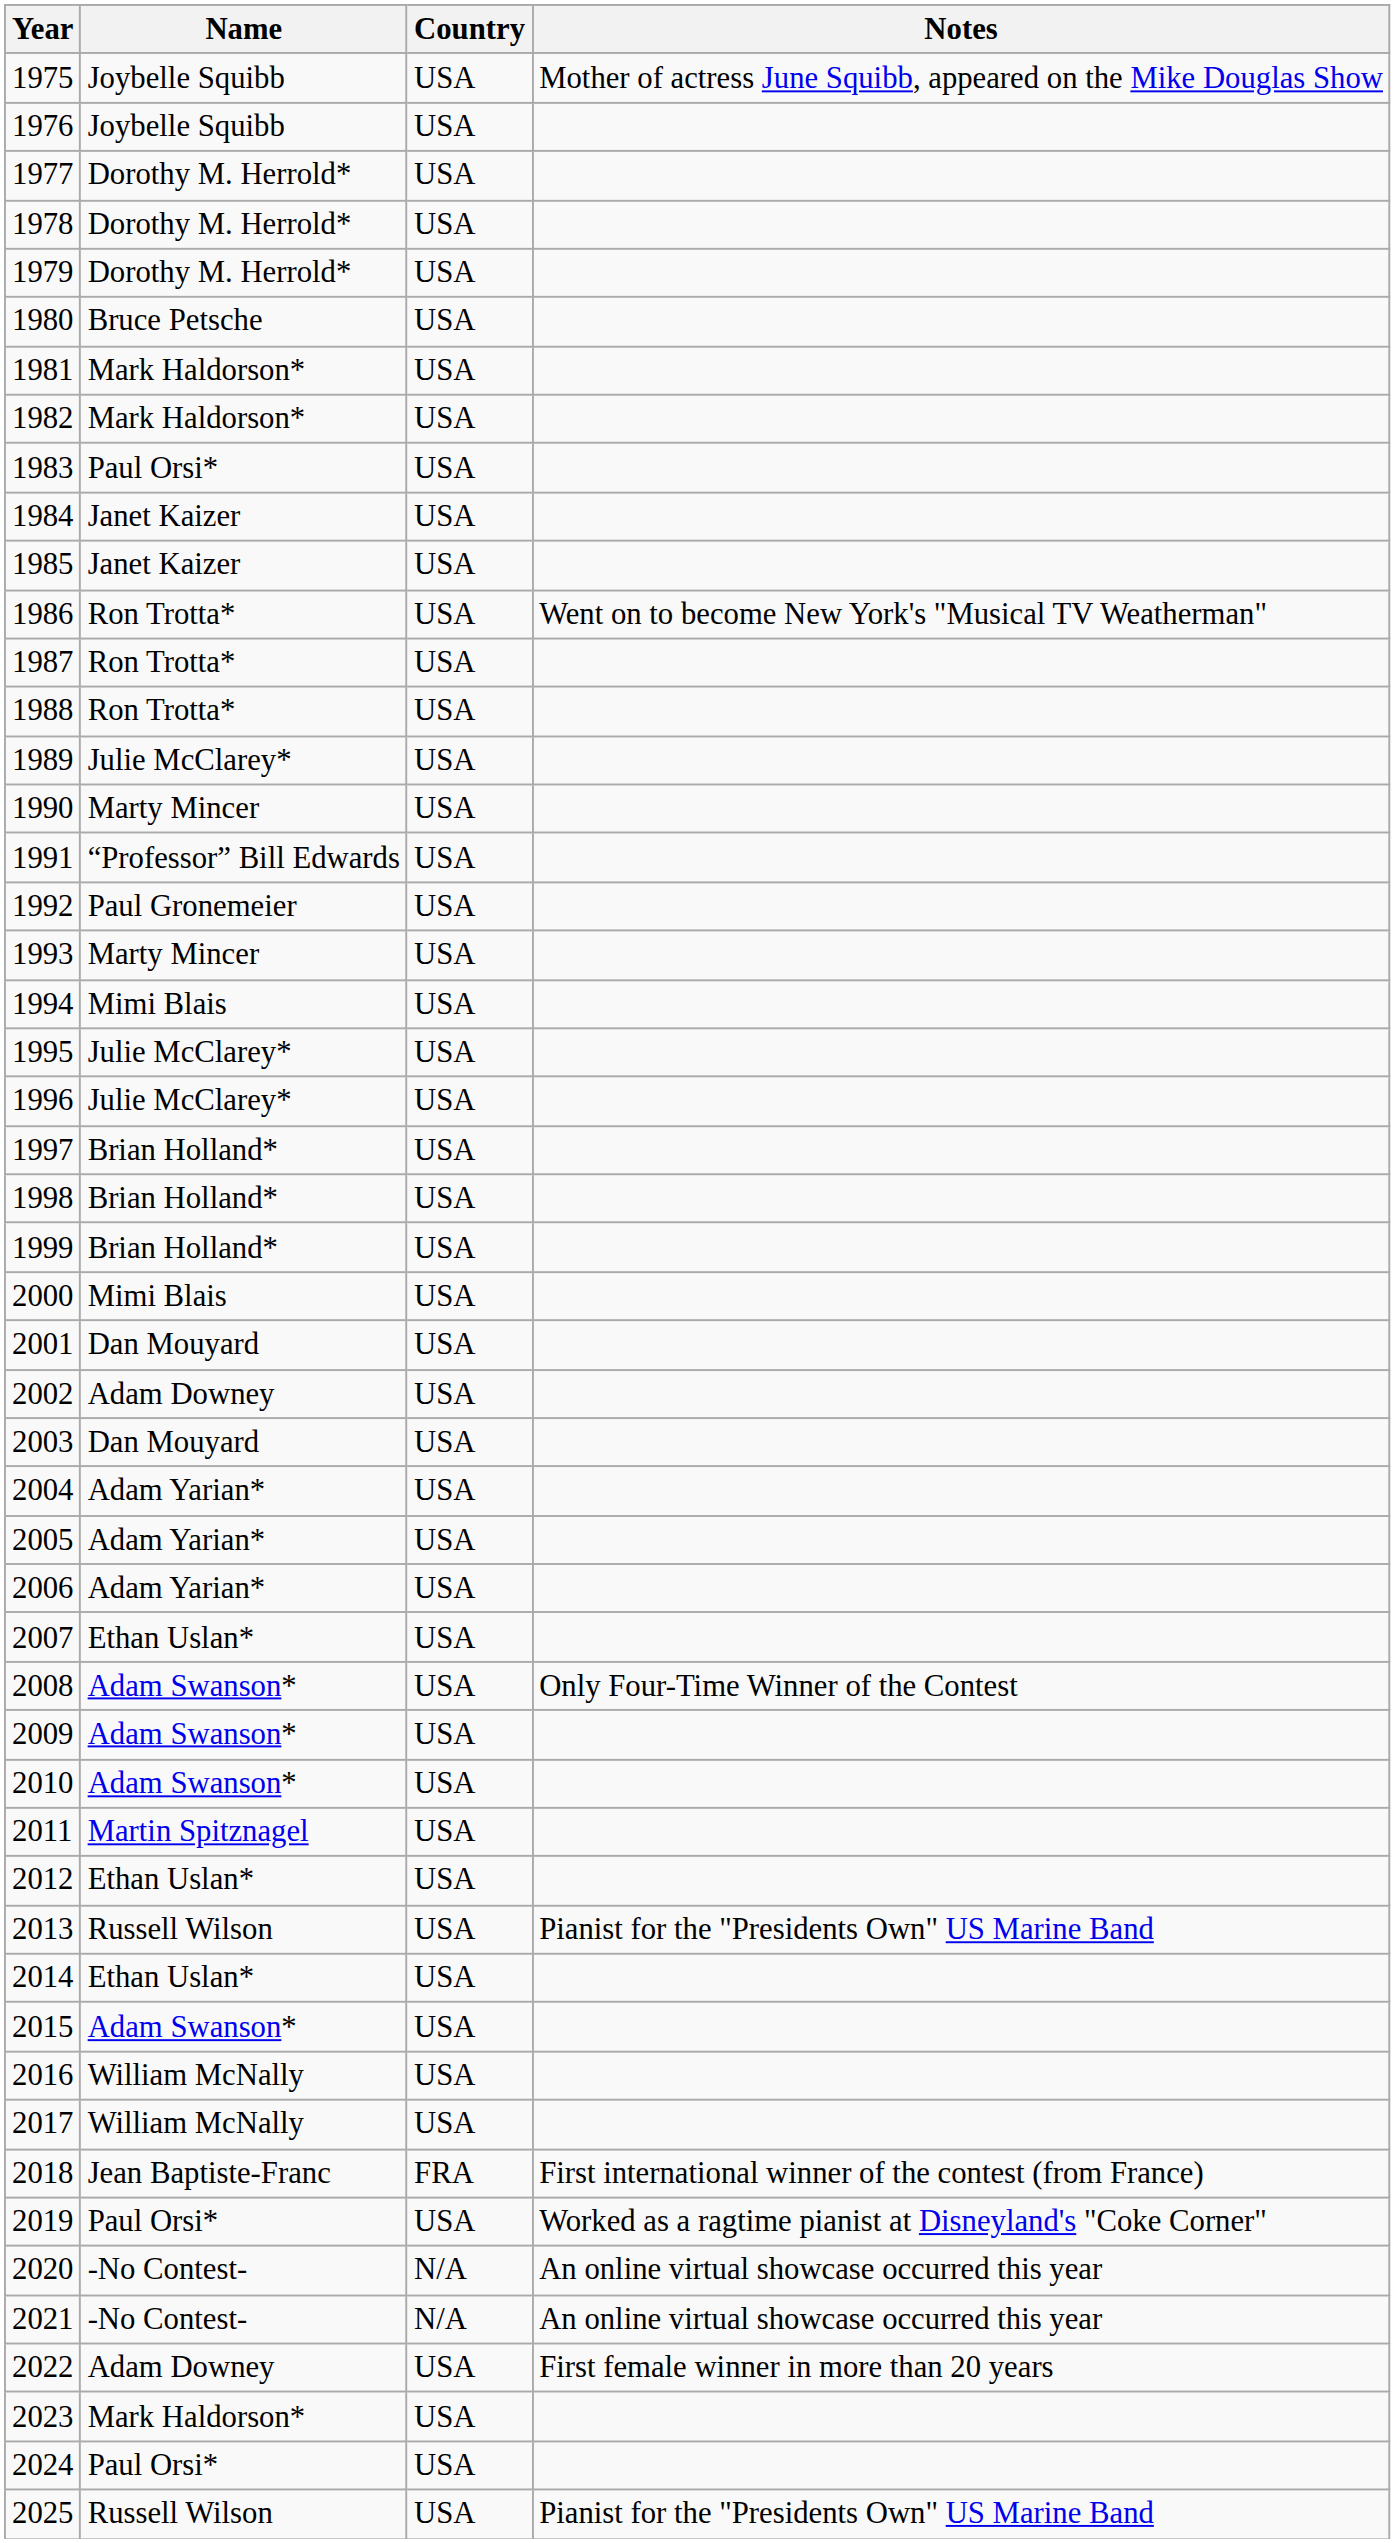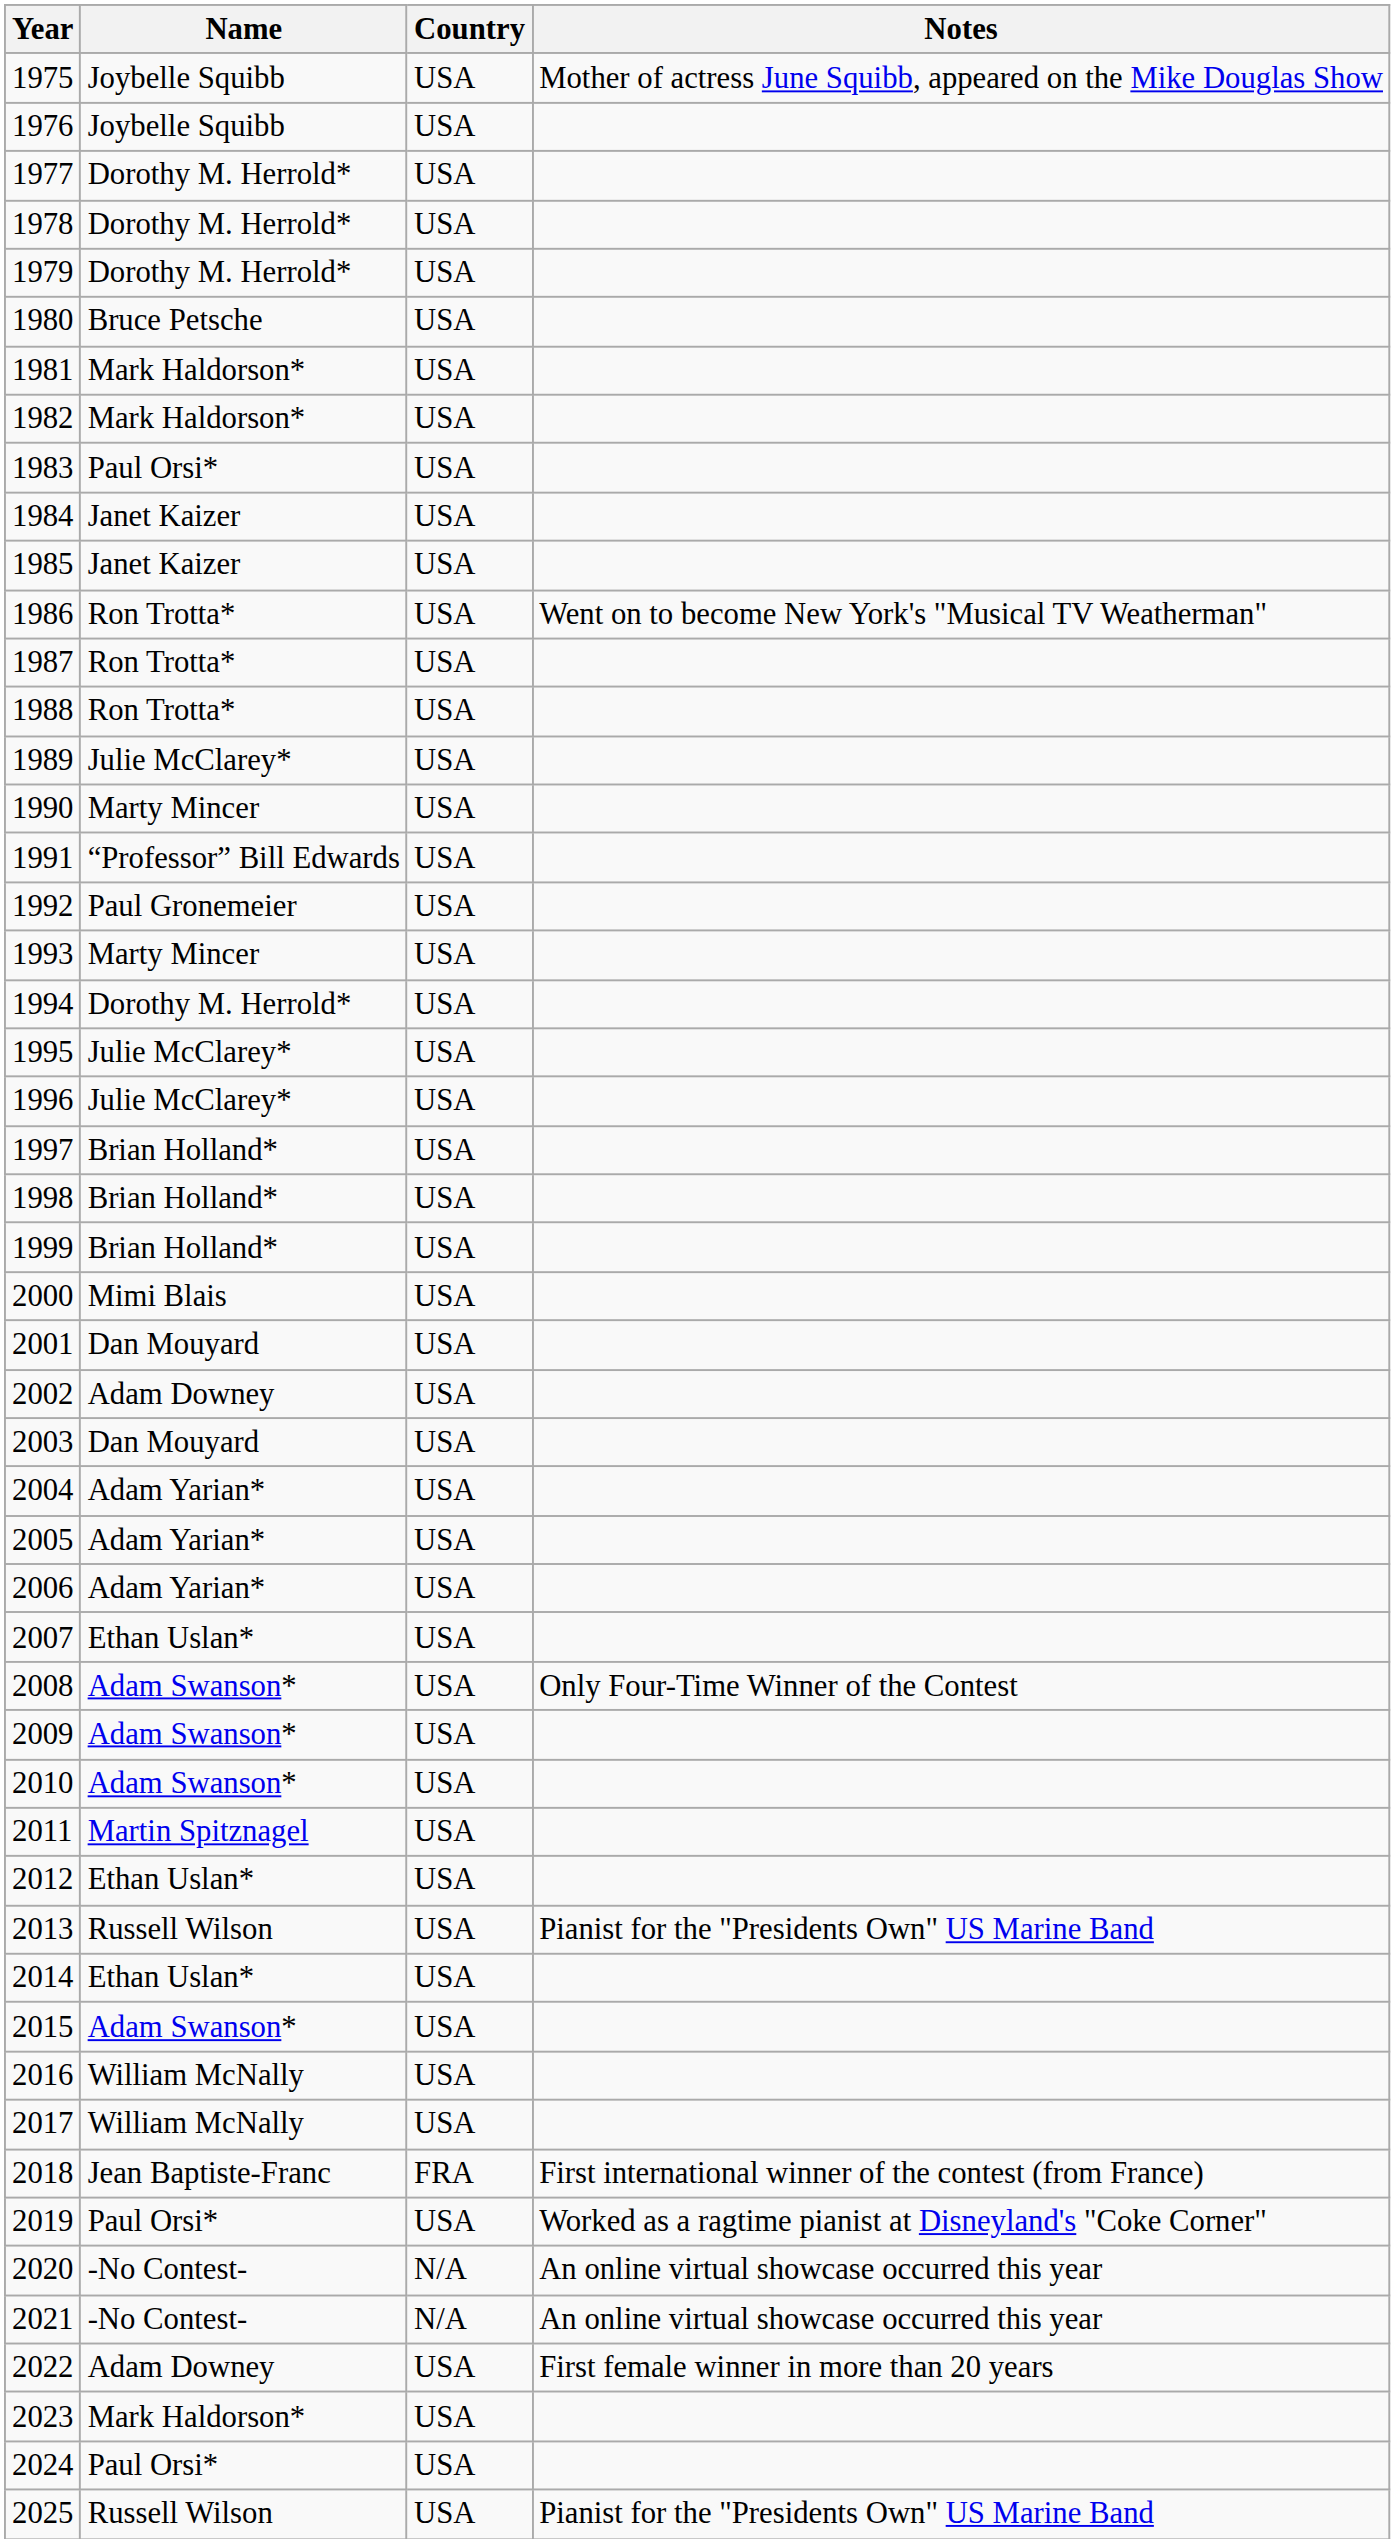 <table class="wikitable">
 <tr>
 <th>Year</th>
 <th>Name</th>
 <th>Country</th>
 <th>Notes</th>
 </tr>
 <tr>
 <td>1975</td>
 <td>Joybelle Squibb</td>
 <td>USA</td>
 <td>Mother of actress <a href='#'>June Squibb</a>, appeared on the <a href='#'>Mike Douglas Show</a></td>
 </tr>
 <tr>
 <td>1976</td>
 <td>Joybelle Squibb</td>
 <td>USA</td>
 <td></td>
 </tr>
 <tr>
 <td>1977</td>
 <td>Dorothy M. Herrold*</td>
 <td>USA</td>
 <td></td>
 </tr>
 <tr>
 <td>1978</td>
 <td>Dorothy M. Herrold*</td>
 <td>USA</td>
 <td></td>
 </tr>
 <tr>
 <td>1979</td>
 <td>Dorothy M. Herrold*</td>
 <td>USA</td>
 <td></td>
 </tr>
 <tr>
 <td>1980</td>
 <td>Bruce Petsche</td>
 <td>USA</td>
 <td></td>
 </tr>
 <tr>
 <td>1981</td>
 <td>Mark Haldorson*</td>
 <td>USA</td>
 <td></td>
 </tr>
 <tr>
 <td>1982</td>
 <td>Mark Haldorson*</td>
 <td>USA</td>
 <td></td>
 </tr>
 <tr>
 <td>1983</td>
 <td>Paul Orsi*</td>
 <td>USA</td>
 <td></td>
 </tr>
 <tr>
 <td>1984</td>
 <td>Janet Kaizer</td>
 <td>USA</td>
 <td></td>
 </tr>
 <tr>
 <td>1985</td>
 <td>Janet Kaizer</td>
 <td>USA</td>
 <td></td>
 </tr>
 <tr>
 <td>1986</td>
 <td>Ron Trotta*</td>
 <td>USA</td>
 <td>Went on to become New York's "Musical TV Weatherman"</td>
 </tr>
 <tr>
 <td>1987</td>
 <td>Ron Trotta*</td>
 <td>USA</td>
 <td></td>
 </tr>
 <tr>
 <td>1988</td>
 <td>Ron Trotta*</td>
 <td>USA</td>
 <td></td>
 </tr>
 <tr>
 <td>1989</td>
 <td>Julie McClarey*</td>
 <td>USA</td>
 <td></td>
 </tr>
 <tr>
 <td>1990</td>
 <td>Marty Mincer</td>
 <td>USA</td>
 <td></td>
 </tr>
 <tr>
 <td>1991</td>
 <td>“Professor” Bill Edwards</td>
 <td>USA</td>
 <td></td>
 </tr>
 <tr>
 <td>1992</td>
 <td>Paul Gronemeier</td>
 <td>USA</td>
 <td></td>
 </tr>
 <tr>
 <td>1993</td>
 <td>Marty Mincer</td>
 <td>USA</td>
 <td></td>
 </tr>
 <tr>
 <td>1994</td>
-<td>Mimi Blais</td>
+<td>Dorothy M. Herrold*</td>
 <td>USA</td>
 <td></td>
 </tr>
 <tr>
 <td>1995</td>
 <td>Julie McClarey*</td>
 <td>USA</td>
 <td></td>
 </tr>
 <tr>
 <td>1996</td>
 <td>Julie McClarey*</td>
 <td>USA</td>
 <td></td>
 </tr>
 <tr>
 <td>1997</td>
 <td>Brian Holland*</td>
 <td>USA</td>
 <td></td>
 </tr>
 <tr>
 <td>1998</td>
 <td>Brian Holland*</td>
 <td>USA</td>
 <td></td>
 </tr>
 <tr>
 <td>1999</td>
 <td>Brian Holland*</td>
 <td>USA</td>
 <td></td>
 </tr>
 <tr>
 <td>2000</td>
 <td>Mimi Blais</td>
 <td>USA</td>
 <td></td>
 </tr>
 <tr>
 <td>2001</td>
 <td>Dan Mouyard</td>
 <td>USA</td>
 <td></td>
 </tr>
 <tr>
 <td>2002</td>
 <td>Adam Downey</td>
 <td>USA</td>
 <td></td>
 </tr>
 <tr>
 <td>2003</td>
 <td>Dan Mouyard</td>
 <td>USA</td>
 <td></td>
 </tr>
 <tr>
 <td>2004</td>
 <td>Adam Yarian*</td>
 <td>USA</td>
 <td></td>
 </tr>
 <tr>
 <td>2005</td>
 <td>Adam Yarian*</td>
 <td>USA</td>
 <td></td>
 </tr>
 <tr>
 <td>2006</td>
 <td>Adam Yarian*</td>
 <td>USA</td>
 <td></td>
 </tr>
 <tr>
 <td>2007</td>
 <td>Ethan Uslan*</td>
 <td>USA</td>
 <td></td>
 </tr>
 <tr>
 <td>2008</td>
 <td><a href='#'>Adam Swanson</a>*</td>
 <td>USA</td>
 <td>Only Four-Time Winner of the Contest</td>
 </tr>
 <tr>
 <td>2009</td>
 <td><a href='#'>Adam Swanson</a>*</td>
 <td>USA</td>
 <td></td>
 </tr>
 <tr>
 <td>2010</td>
 <td><a href='#'>Adam Swanson</a>*</td>
 <td>USA</td>
 <td></td>
 </tr>
 <tr>
 <td>2011</td>
 <td><a href='#'>Martin Spitznagel</a></td>
 <td>USA</td>
 <td></td>
 </tr>
 <tr>
 <td>2012</td>
 <td>Ethan Uslan*</td>
 <td>USA</td>
 <td></td>
 </tr>
 <tr>
 <td>2013</td>
 <td>Russell Wilson</td>
 <td>USA</td>
 <td>Pianist for the "Presidents Own" <a href='#'>US Marine Band</a></td>
 </tr>
 <tr>
 <td>2014</td>
 <td>Ethan Uslan*</td>
 <td>USA</td>
 <td></td>
 </tr>
 <tr>
 <td>2015</td>
 <td><a href='#'>Adam Swanson</a>*</td>
 <td>USA</td>
 <td></td>
 </tr>
 <tr>
 <td>2016</td>
 <td>William McNally</td>
 <td>USA</td>
 <td></td>
 </tr>
 <tr>
 <td>2017</td>
 <td>William McNally</td>
 <td>USA</td>
 <td></td>
 </tr>
 <tr>
 <td>2018</td>
 <td>Jean Baptiste-Franc</td>
 <td>FRA</td>
 <td>First international winner of the contest (from France)</td>
 </tr>
 <tr>
 <td>2019</td>
 <td>Paul Orsi*</td>
 <td>USA</td>
 <td>Worked as a ragtime pianist at <a href='#'>Disneyland's</a> "Coke Corner"</td>
 </tr>
 <tr>
 <td>2020</td>
 <td>-No Contest-</td>
 <td>N/A</td>
 <td>An online virtual showcase occurred this year</td>
 </tr>
 <tr>
 <td>2021</td>
 <td>-No Contest-</td>
 <td>N/A</td>
 <td>An online virtual showcase occurred this year</td>
 </tr>
 <tr>
 <td>2022</td>
 <td>Adam Downey</td>
 <td>USA</td>
 <td>First female winner in more than 20 years</td>
 </tr>
 <tr>
 <td>2023</td>
 <td>Mark Haldorson*</td>
 <td>USA</td>
 <td></td>
 </tr>
 <tr>
 <td>2024</td>
 <td>Paul Orsi*</td>
 <td>USA</td>
 <td></td>
 </tr>
 <tr>
 <td>2025</td>
 <td>Russell Wilson</td>
 <td>USA</td>
 <td>Pianist for the "Presidents Own" <a href='#'>US Marine Band</a></td>
 </tr>
 </table>
